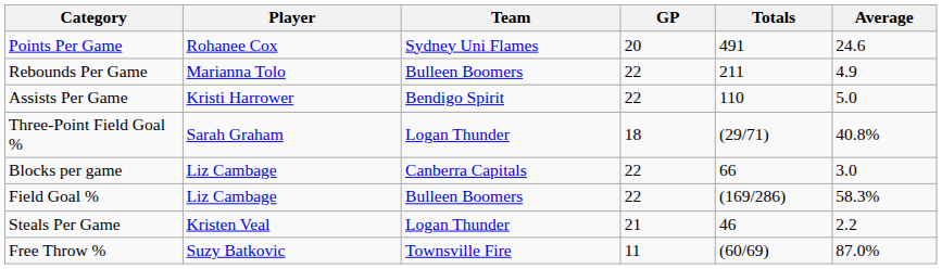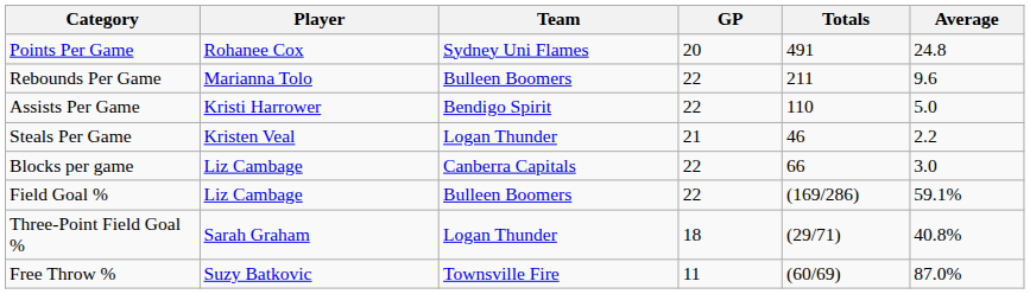 <table class="wikitable" style="width: 70%">
 <tr>
 <th width=100>Category</th>
 <th width=125>Player</th>
 <th width=125>Team</th>
 <th width=50>GP</th>
 <th width=50>Totals</th>
 <th width=50>Average</th>
 </tr>
 <tr>
 <td><a href='#'>Points Per Game</a></td>
 <td><a href='#'>Rohanee Cox</a></td>
 <td><a href='#'>Sydney Uni Flames</a></td>
 <td>20</td>
 <td>491</td>
-<td>24.6</td>
+<td>24.8</td>
 </tr>
 <tr>
 <td>Rebounds Per Game</td>
 <td><a href='#'>Marianna Tolo</a></td>
 <td><a href='#'>Bulleen Boomers</a></td>
 <td>22</td>
 <td>211</td>
-<td>4.9</td>
+<td>9.6</td>
 </tr>
 <tr>
 <td>Assists Per Game</td>
 <td><a href='#'>Kristi Harrower</a></td>
 <td><a href='#'>Bendigo Spirit</a></td>
 <td>22</td>
 <td>110</td>
 <td>5.0</td>
 </tr>
 <tr>
-<td>Three-Point Field Goal %</td>
-<td><a href='#'>Sarah Graham</a></td>
+<td>Steals Per Game</td>
+<td><a href='#'>Kristen Veal</a></td>
 <td><a href='#'>Logan Thunder</a></td>
-<td>18</td>
-<td>(29/71)</td>
-<td>40.8%</td>
+<td>21</td>
+<td>46</td>
+<td>2.2</td>
 </tr>
 <tr>
 <td>Blocks per game</td>
 <td><a href='#'>Liz Cambage</a></td>
 <td><a href='#'>Canberra Capitals</a></td>
 <td>22</td>
 <td>66</td>
 <td>3.0</td>
 </tr>
 <tr>
 <td>Field Goal %</td>
 <td><a href='#'>Liz Cambage</a></td>
 <td><a href='#'>Bulleen Boomers</a></td>
 <td>22</td>
 <td>(169/286)</td>
-<td>58.3%</td>
+<td>59.1%</td>
 </tr>
 <tr>
-<td>Steals Per Game</td>
-<td><a href='#'>Kristen Veal</a></td>
+<td>Three-Point Field Goal %</td>
+<td><a href='#'>Sarah Graham</a></td>
 <td><a href='#'>Logan Thunder</a></td>
-<td>21</td>
-<td>46</td>
-<td>2.2</td>
+<td>18</td>
+<td>(29/71)</td>
+<td>40.8%</td>
 </tr>
 <tr>
 <td>Free Throw %</td>
 <td><a href='#'>Suzy Batkovic</a></td>
 <td><a href='#'>Townsville Fire</a></td>
 <td>11</td>
 <td>(60/69)</td>
 <td>87.0%</td>
 </tr>
 </table>
